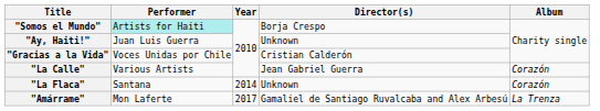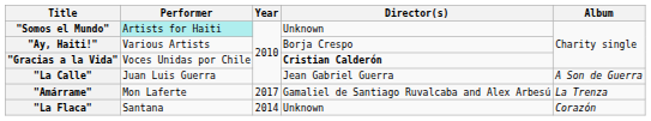 <table class="wikitable plainrowheaders sortable">
 <tr>
 <th scope="col">Title</th>
 <th scope="col">Performer</th>
 <th scope="col">Year</th>
 <th scope="col">Director(s)</th>
 <th scope="col">Album</th>
 </tr>
 <tr>
 <th scope="row">"Somos el Mundo"</th>
 <td style="background: paleturquoise;">Artists for Haiti</td>
 <td rowspan="4">2010</td>
-<td>Borja Crespo</td>
+<td>Unknown</td>
 <td rowspan="3">Charity single</td>
 </tr>
 <tr>
 <th scope="row">"Ay, Haiti!"</th>
-<td>Juan Luis Guerra</td>
-<td>Unknown</td>
+<td>Various Artists</td>
+<td>Borja Crespo</td>
 </tr>
 <tr>
 <th scope="row">"Gracias a la Vida"</th>
 <td>Voces Unidas por Chile</td>
-<td>Cristian Calderón</td>
+<td><strong>Cristian Calderón</strong></td>
 </tr>
 <tr>
 <th scope="row">"La Calle"</th>
-<td>Various Artists</td>
+<td>Juan Luis Guerra</td>
 <td>Jean Gabriel Guerra</td>
-<td><em>Corazón</em></td>
+<td><em>A Son de Guerra</em></td>
+</tr>
+<tr>
+<th scope="row">"Amárrame"</th>
+<td>Mon Laferte</td>
+<td>2017</td>
+<td>Gamaliel de Santiago Ruvalcaba and Alex Arbesú</td>
+<td><em>La Trenza</em></td>
 </tr>
 <tr>
 <th scope="row">"La Flaca"</th>
 <td>Santana</td>
 <td>2014</td>
 <td>Unknown</td>
 <td><em>Corazón</em></td>
 </tr>
-<tr>
-<th scope="row">"Amárrame"</th>
-<td>Mon Laferte</td>
-<td>2017</td>
-<td>Gamaliel de Santiago Ruvalcaba and Alex Arbesú</td>
-<td><em>La Trenza</em></td>
-</tr>
 </table>
